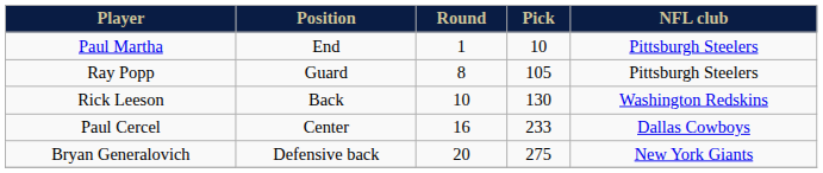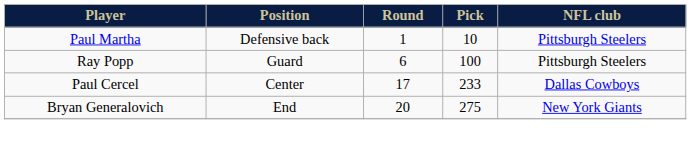 <table class="wikitable" width="60%">
 <tr align="center"  style="background:#091C44;color:#CEC499;">
 <td><strong>Player</strong></td>
 <td><strong>Position</strong></td>
 <td><strong>Round</strong></td>
 <td><strong>Pick</strong></td>
 <td><strong>NFL club</strong></td>
 </tr>
 <tr align="center" bgcolor="">
 <td><a href='#'>Paul Martha</a></td>
-<td>End</td>
+<td>Defensive back</td>
 <td>1</td>
 <td>10</td>
 <td><a href='#'>Pittsburgh Steelers</a></td>
 </tr>
 <tr align="center" bgcolor="">
 <td>Ray Popp</td>
 <td>Guard</td>
-<td>8</td>
-<td>105</td>
+<td>6</td>
+<td>100</td>
 <td>Pittsburgh Steelers</td>
-</tr>
-<tr align="center" bgcolor="">
-<td>Rick Leeson</td>
-<td>Back</td>
-<td>10</td>
-<td>130</td>
-<td><a href='#'>Washington Redskins</a></td>
 </tr>
 <tr align="center" bgcolor="">
 <td>Paul Cercel</td>
 <td>Center</td>
-<td>16</td>
+<td>17</td>
 <td>233</td>
 <td><a href='#'>Dallas Cowboys</a></td>
 </tr>
 <tr align="center" bgcolor="">
 <td>Bryan Generalovich</td>
-<td>Defensive back</td>
+<td>End</td>
 <td>20</td>
 <td>275</td>
 <td><a href='#'>New York Giants</a></td>
 </tr>
 <tr align="center" bgcolor="">
 </tr>
 </table>
